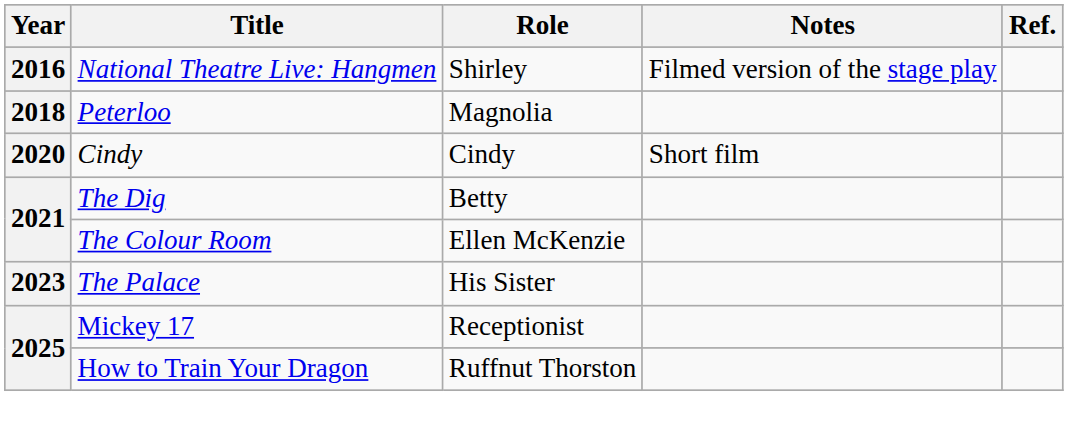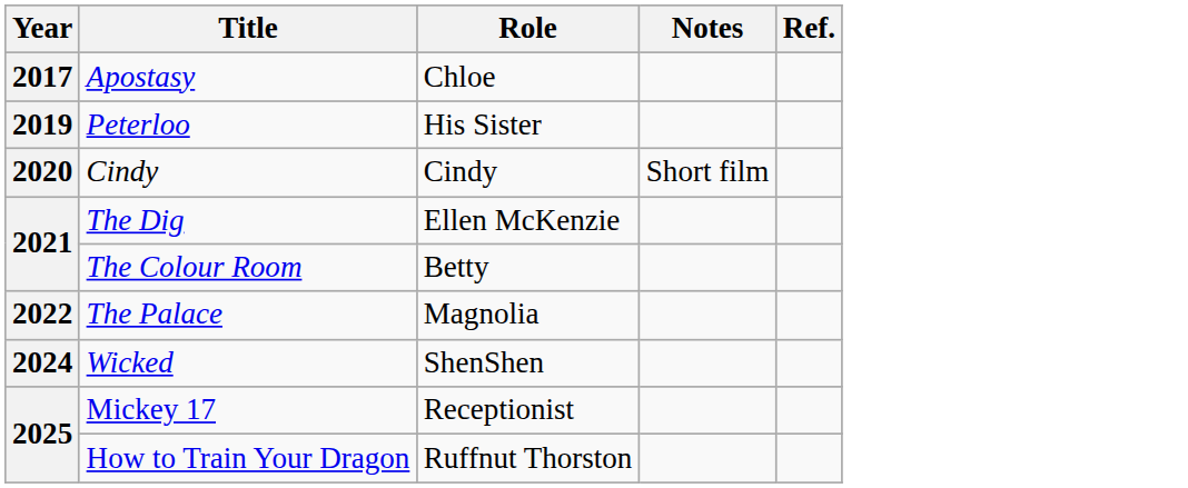 <table class="wikitable sortable">
 <tr>
 <th>Year</th>
 <th>Title</th>
 <th>Role</th>
 <th class="unsortable">Notes</th>
 <th>Ref.</th>
 </tr>
 <tr>
-<th scope="row">2016</th>
-<td><em><a href='#'>National Theatre Live: Hangmen</a></em></td>
-<td>Shirley</td>
-<td>Filmed version of the <a href='#'>stage play</a></td>
+<th scope="row">2017</th>
+<td><em><a href='#'>Apostasy</a></em></td>
+<td>Chloe</td>
+<td></td>
 <td></td>
 </tr>
 <tr>
-<th scope="row">2018</th>
+<th scope="row">2019</th>
 <td><em><a href='#'>Peterloo</a></em></td>
-<td>Magnolia</td>
+<td>His Sister</td>
 <td></td>
 <td></td>
 </tr>
 <tr>
 <th scope="row">2020</th>
 <td><em>Cindy</em></td>
 <td>Cindy</td>
 <td>Short film</td>
 <td></td>
 </tr>
 <tr>
 <th scope="row"  rowspan="2">2021</th>
 <td><em><a href='#'>The Dig</a></em></td>
+<td>Ellen McKenzie</td>
+<td></td>
+<td></td>
+</tr>
+<tr>
+<td><em><a href='#'>The Colour Room</a></em></td>
 <td>Betty</td>
 <td></td>
 <td></td>
 </tr>
 <tr>
-<td><em><a href='#'>The Colour Room</a></em></td>
-<td>Ellen McKenzie</td>
+<th scope="row">2022</th>
+<td><em><a href='#'>The Palace</a></em></td>
+<td>Magnolia</td>
 <td></td>
 <td></td>
 </tr>
 <tr>
-<th scope="row">2023</th>
-<td><em><a href='#'>The Palace</a></em></td>
-<td>His Sister</td>
+<th scope="row">2024</th>
+<td><em><a href='#'>Wicked</a></td>
+<td>ShenShen</td>
 <td></td>
 <td></td>
 </tr>
 <tr>
 <th scope="row"  rowspan="2">2025</th>
 <td></em><a href='#'>Mickey 17</a><em></td>
 <td>Receptionist</td>
 <td></td>
 <td></td>
 </tr>
 <tr>
 <td></em><a href='#'>How to Train Your Dragon</a><em></td>
 <td>Ruffnut Thorston</td>
 <td></td>
 <td></td>
 </tr>
 </table>
